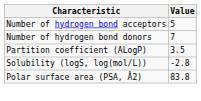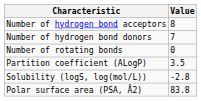 <table class="wikitable">
 <tr>
 <th>Characteristic</th>
 <th>Value</th>
 </tr>
 <tr>
 <td>Number of <a href='#'>hydrogen bond</a> acceptors</td>
-<td>5</td>
+<td>8</td>
 </tr>
 <tr>
 <td>Number of hydrogen bond donors</td>
 <td>7</td>
+</tr>
+<tr>
+<td>Number of rotating bonds</td>
+<td>0</td>
 </tr>
 <tr>
 <td>Partition coefficient (ALogP)</td>
 <td>3.5</td>
 </tr>
 <tr>
 <td>Solubility (logS, log(mol/L))</td>
 <td>-2.8</td>
 </tr>
 <tr>
 <td>Polar surface area (PSA, Å2)</td>
 <td>83.8</td>
 </tr>
 </table>
